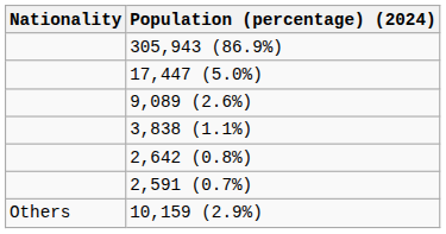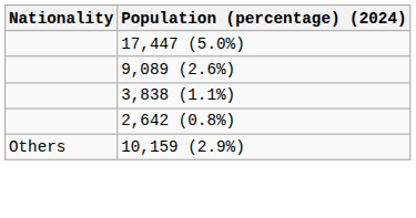 <table class="wikitable floatright">
 <tr>
 <th>Nationality</th>
 <th>Population (percentage) (2024)</th>
-</tr>
-<tr>
-<td></td>
-<td>305,943 (86.9%)</td>
 </tr>
 <tr>
 <td></td>
 <td>17,447 (5.0%)</td>
 </tr>
 <tr>
 <td></td>
 <td>9,089 (2.6%)</td>
 </tr>
 <tr>
 <td></td>
 <td>3,838 (1.1%)</td>
 </tr>
 <tr>
 <td></td>
 <td>2,642 (0.8%)</td>
 </tr>
 <tr>
-<td></td>
-<td>2,591 (0.7%)</td>
-</tr>
-<tr>
 <td>Others</td>
 <td>10,159 (2.9%)</td>
 </tr>
 </table>
